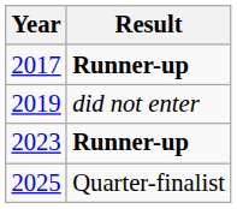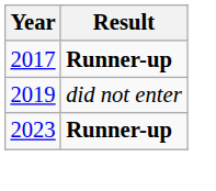 <table class="wikitable">
 <tr>
 <th>Year</th>
 <th>Result</th>
 </tr>
 <tr>
 <td><a href='#'>2017</a></td>
 <td><strong> Runner-up</strong></td>
 </tr>
 <tr>
 <td><a href='#'>2019</a></td>
 <td><em>did not enter</em></td>
 </tr>
 <tr>
 <td><a href='#'>2023</a></td>
 <td><strong> Runner-up</strong></td>
 </tr>
-<tr>
-<td><a href='#'>2025</a></td>
-<td>Quarter-finalist</td>
-</tr>
 </table>
